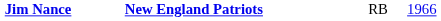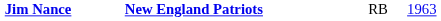 <table style="border:'1' 'solid' 'gray' " width="500">
 <tr>
 </tr>
 <tr>
 <td><strong><a href='#'>Jim Nance</a></strong></td>
 <td><strong><a href='#'>New England Patriots</a></strong></td>
 <td>RB</td>
-<td><a href='#'>1966</a></td>
+<td><a href='#'>1963</a></td>
 </tr>
 </table>
